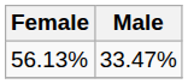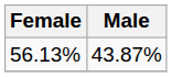 <table class="wikitable">
 <tr>
 <th>Female</th>
 <th>Male</th>
 </tr>
 <tr>
 <td>56.13%</td>
-<td>33.47%</td>
+<td>43.87%</td>
 </tr>
 <tr>
 </tr>
 </table>
